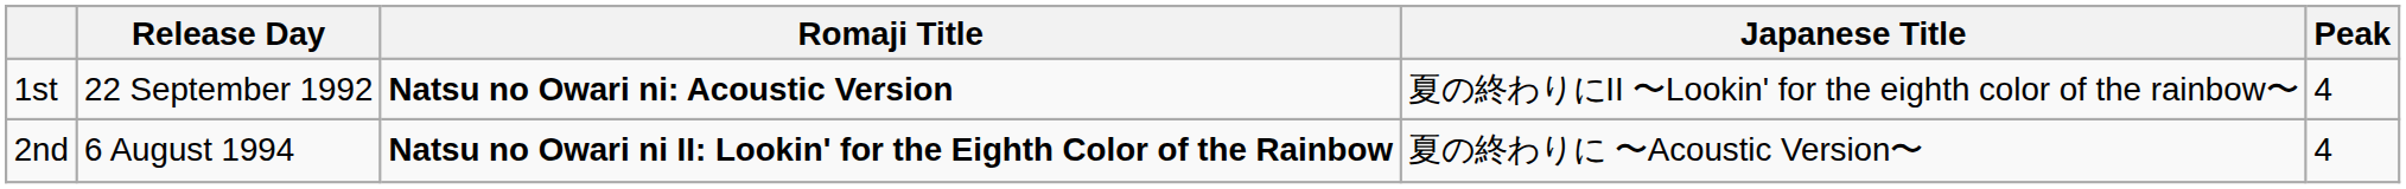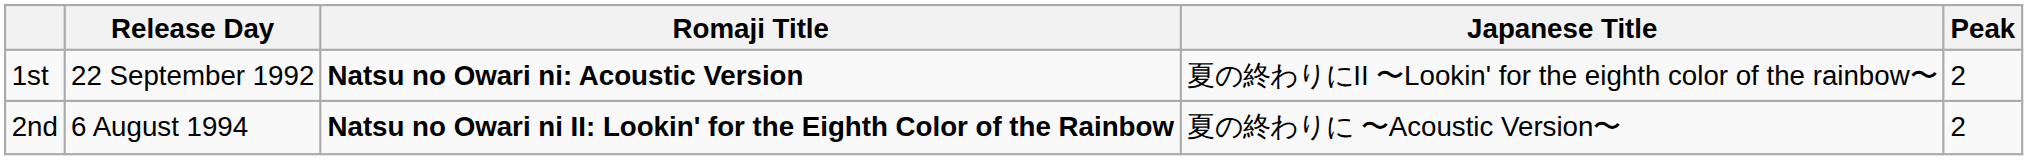 <table class=wikitable style="font-size:small">
 <tr>
 <th></th>
 <th>Release Day</th>
 <th>Romaji Title</th>
 <th>Japanese Title</th>
 <th>Peak</th>
 </tr>
 <tr>
 <td>1st</td>
 <td>22 September 1992</td>
 <td><strong>Natsu no Owari ni: Acoustic Version</strong></td>
 <td>夏の終わりにII 〜Lookin' for the eighth color of the rainbow〜</td>
-<td>4</td>
+<td>2</td>
 </tr>
 <tr>
 <td>2nd</td>
 <td>6 August 1994</td>
 <td><strong>Natsu no Owari ni II: Lookin' for the Eighth Color of the Rainbow</strong></td>
 <td>夏の終わりに 〜Acoustic Version〜</td>
-<td>4</td>
+<td>2</td>
 </tr>
 </table>
